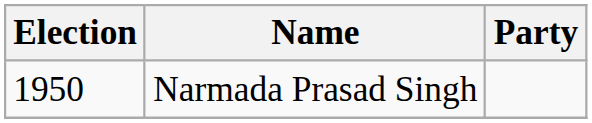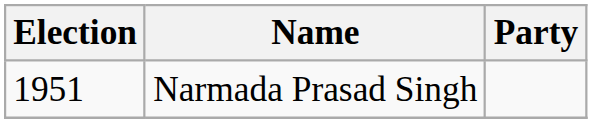 <table class="wikitable sortable">
 <tr>
 <th>Election</th>
 <th>Name</th>
 <th colspan=2>Party</th>
 </tr>
 <tr>
-<td>1950</td>
+<td>1951</td>
 <td>Narmada Prasad Singh</td>
 <td></td>
 </tr>
 <tr>
 </tr>
 </table>
